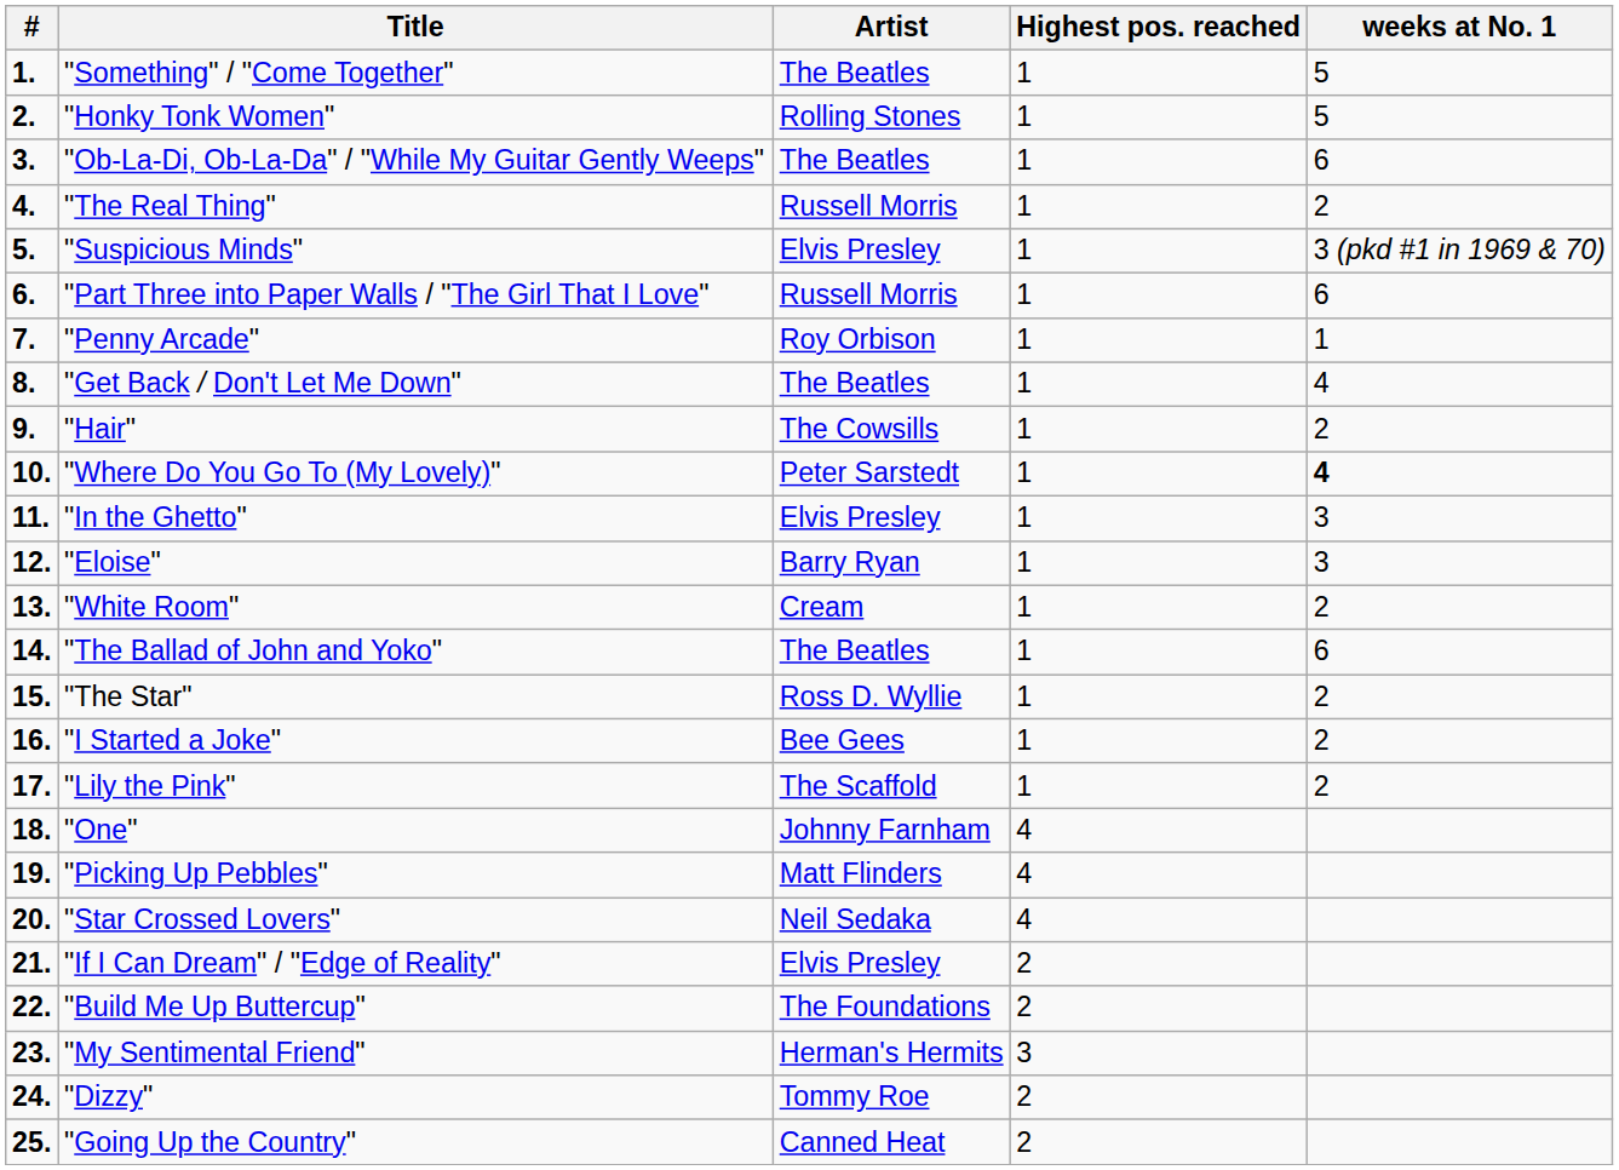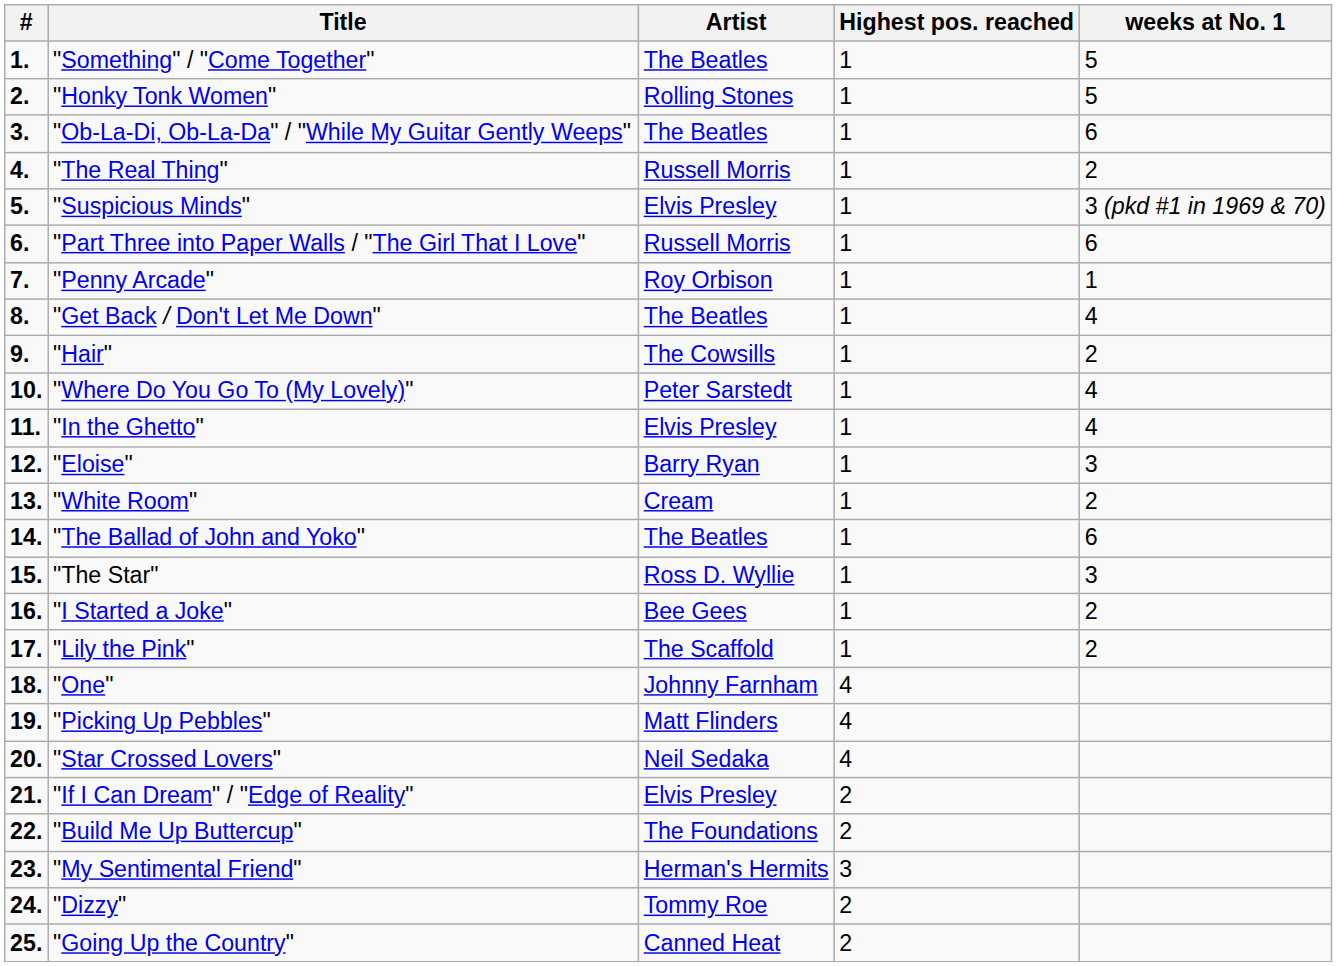 <table class="wikitable sortable">
 <tr>
 <th>#</th>
 <th width="400">Title</th>
 <th>Artist</th>
 <th>Highest pos. reached</th>
 <th>weeks at No. 1</th>
 </tr>
 <tr>
 <td><strong>1.</strong></td>
 <td>"<a href='#'>Something</a>" / "<a href='#'>Come Together</a>"</td>
 <td><a href='#'>The Beatles</a></td>
 <td>1</td>
 <td>5</td>
 </tr>
 <tr>
 <td><strong>2.</strong></td>
 <td>"<a href='#'>Honky Tonk Women</a>"</td>
 <td><a href='#'>Rolling Stones</a></td>
 <td>1</td>
 <td>5</td>
 </tr>
 <tr>
 <td><strong>3.</strong></td>
 <td>"<a href='#'>Ob-La-Di, Ob-La-Da</a>" / "<a href='#'>While My Guitar Gently Weeps</a>"</td>
 <td><a href='#'>The Beatles</a></td>
 <td>1</td>
 <td>6</td>
 </tr>
 <tr>
 <td><strong>4.</strong></td>
 <td>"<a href='#'>The Real Thing</a>"</td>
 <td><a href='#'>Russell Morris</a></td>
 <td>1</td>
 <td>2</td>
 </tr>
 <tr>
 <td><strong>5.</strong></td>
 <td>"<a href='#'>Suspicious Minds</a>"</td>
 <td><a href='#'>Elvis Presley</a></td>
 <td>1</td>
 <td>3 <em>(pkd #1 in 1969 & 70)</em></td>
 </tr>
 <tr>
 <td><strong>6.</strong></td>
 <td>"<a href='#'>Part Three into Paper Walls</a> / "<a href='#'>The Girl That I Love</a>"</td>
 <td><a href='#'>Russell Morris</a></td>
 <td>1</td>
 <td>6</td>
 </tr>
 <tr>
 <td><strong>7.</strong></td>
 <td>"<a href='#'>Penny Arcade</a>"</td>
 <td><a href='#'>Roy Orbison</a></td>
 <td>1</td>
 <td>1</td>
 </tr>
 <tr>
 <td><strong>8.</strong></td>
 <td>"<a href='#'>Get Back</a><em> / </em><a href='#'>Don't Let Me Down</a>"</td>
 <td><a href='#'>The Beatles</a></td>
 <td>1</td>
 <td>4</td>
 </tr>
 <tr>
 <td><strong>9.</strong></td>
 <td>"<a href='#'>Hair</a>"</td>
 <td><a href='#'>The Cowsills</a></td>
 <td>1</td>
 <td>2</td>
 </tr>
 <tr>
 <td><strong>10.</strong></td>
 <td>"<a href='#'>Where Do You Go To (My Lovely)</a>"</td>
 <td><a href='#'>Peter Sarstedt</a></td>
 <td>1</td>
-<td><strong>4</strong></td>
+<td>4</td>
 </tr>
 <tr>
 <td><strong>11.</strong></td>
 <td>"<a href='#'>In the Ghetto</a>"</td>
 <td><a href='#'>Elvis Presley</a></td>
 <td>1</td>
-<td>3</td>
+<td>4</td>
 </tr>
 <tr>
 <td><strong>12.</strong></td>
 <td>"<a href='#'>Eloise</a>"</td>
 <td><a href='#'>Barry Ryan</a></td>
 <td>1</td>
 <td>3</td>
 </tr>
 <tr>
 <td><strong>13.</strong></td>
 <td>"<a href='#'>White Room</a>"</td>
 <td><a href='#'>Cream</a></td>
 <td>1</td>
 <td>2</td>
 </tr>
 <tr>
 <td><strong>14.</strong></td>
 <td>"<a href='#'>The Ballad of John and Yoko</a>"</td>
 <td><a href='#'>The Beatles</a></td>
 <td>1</td>
 <td>6</td>
 </tr>
 <tr>
 <td><strong>15.</strong></td>
 <td>"The Star"</td>
 <td><a href='#'>Ross D. Wyllie</a></td>
 <td>1</td>
-<td>2</td>
+<td>3</td>
 </tr>
 <tr>
 <td><strong>16.</strong></td>
 <td>"<a href='#'>I Started a Joke</a>"</td>
 <td><a href='#'>Bee Gees</a></td>
 <td>1</td>
 <td>2</td>
 </tr>
 <tr>
 <td><strong>17.</strong></td>
 <td>"<a href='#'>Lily the Pink</a>"</td>
 <td><a href='#'>The Scaffold</a></td>
 <td>1</td>
 <td>2</td>
 </tr>
 <tr>
 <td><strong>18.</strong></td>
 <td>"<a href='#'>One</a>"</td>
 <td><a href='#'>Johnny Farnham</a></td>
 <td>4</td>
 <td></td>
 </tr>
 <tr>
 <td><strong>19.</strong></td>
 <td>"<a href='#'>Picking Up Pebbles</a>"</td>
 <td><a href='#'>Matt Flinders</a></td>
 <td>4</td>
 <td></td>
 </tr>
 <tr>
 <td><strong>20.</strong></td>
 <td>"<a href='#'>Star Crossed Lovers</a>"</td>
 <td><a href='#'>Neil Sedaka</a></td>
 <td>4</td>
 <td></td>
 </tr>
 <tr>
 <td><strong>21.</strong></td>
 <td>"<a href='#'>If I Can Dream</a>" / "<a href='#'>Edge of Reality</a>"</td>
 <td><a href='#'>Elvis Presley</a></td>
 <td>2</td>
 <td></td>
 </tr>
 <tr>
 <td><strong>22.</strong></td>
 <td>"<a href='#'>Build Me Up Buttercup</a>"</td>
 <td><a href='#'>The Foundations</a></td>
 <td>2</td>
 <td></td>
 </tr>
 <tr>
 <td><strong>23.</strong></td>
 <td>"<a href='#'>My Sentimental Friend</a>"</td>
 <td><a href='#'>Herman's Hermits</a></td>
 <td>3</td>
 <td></td>
 </tr>
 <tr>
 <td><strong>24.</strong></td>
 <td>"<a href='#'>Dizzy</a>"</td>
 <td><a href='#'>Tommy Roe</a></td>
 <td>2</td>
 <td></td>
 </tr>
 <tr>
 <td><strong>25.</strong></td>
 <td>"<a href='#'>Going Up the Country</a>"</td>
 <td><a href='#'>Canned Heat</a></td>
 <td>2</td>
 <td></td>
 </tr>
 </table>
